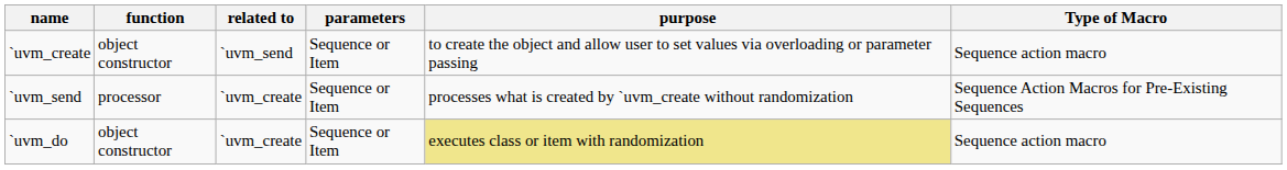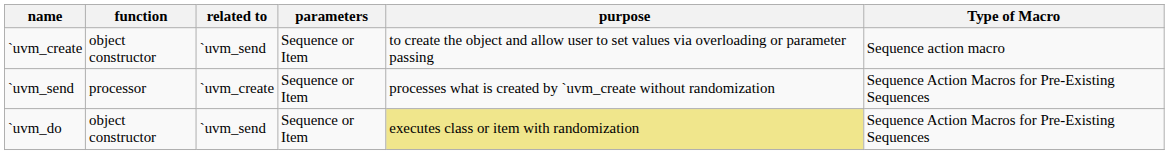 <table class="wikitable">
 <tr>
 <th>name</th>
 <th>function</th>
 <th>related to</th>
 <th>parameters</th>
 <th>purpose</th>
 <th>Type of Macro</th>
 </tr>
 <tr>
 <td>`uvm_create</td>
 <td>object constructor</td>
 <td>`uvm_send</td>
 <td>Sequence or Item</td>
 <td>to create the object and allow user to set values via overloading or parameter passing</td>
 <td>Sequence action macro</td>
 </tr>
 <tr>
 <td>`uvm_send</td>
 <td>processor</td>
 <td>`uvm_create</td>
 <td>Sequence or Item</td>
 <td>processes what is created by `uvm_create without randomization</td>
 <td>Sequence Action Macros for Pre-Existing Sequences</td>
 </tr>
 <tr>
 <td>`uvm_do</td>
 <td>object constructor</td>
-<td>`uvm_create</td>
+<td>`uvm_send</td>
 <td>Sequence or Item</td>
 <td style="background: khaki;">executes class or item with randomization</td>
-<td>Sequence action macro</td>
+<td>Sequence Action Macros for Pre-Existing Sequences</td>
 </tr>
 </table>
